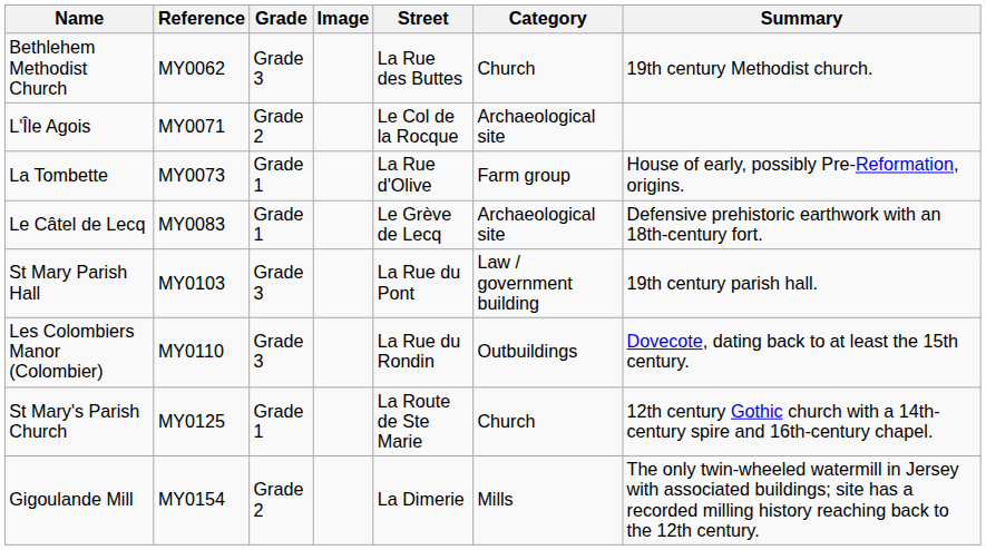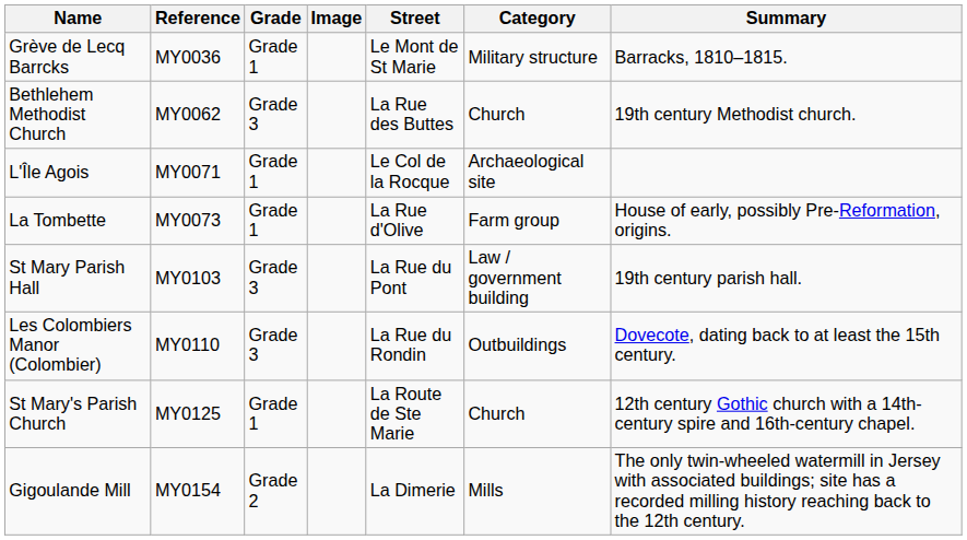 <table class="wikitable sortable">
 <tr>
 <th>Name</th>
 <th>Reference</th>
 <th>Grade</th>
 <th>Image</th>
 <th>Street</th>
 <th>Category</th>
 <th>Summary</th>
+</tr>
+<tr>
+<td>Grève de Lecq Barrcks</td>
+<td>MY0036</td>
+<td>Grade 1</td>
+<td></td>
+<td>Le Mont de St Marie</td>
+<td>Military structure</td>
+<td>Barracks, 1810–1815.</td>
 </tr>
 <tr>
 <td>Bethlehem Methodist Church</td>
 <td>MY0062</td>
 <td>Grade 3</td>
 <td></td>
 <td>La Rue des Buttes</td>
 <td>Church</td>
 <td>19th century Methodist church.</td>
 </tr>
 <tr>
 <td>L'Île Agois</td>
 <td>MY0071</td>
-<td>Grade 2</td>
+<td>Grade 1</td>
 <td></td>
 <td>Le Col de la Rocque</td>
 <td>Archaeological site</td>
 <td></td>
 </tr>
 <tr>
 <td>La Tombette</td>
 <td>MY0073</td>
 <td>Grade 1</td>
 <td></td>
 <td>La Rue d'Olive</td>
 <td>Farm group</td>
 <td>House of early, possibly Pre-<a href='#'>Reformation</a>, origins.</td>
-</tr>
-<tr>
-<td>Le Câtel de Lecq</td>
-<td>MY0083</td>
-<td>Grade 1</td>
-<td></td>
-<td>Le Grève de Lecq</td>
-<td>Archaeological site</td>
-<td>Defensive prehistoric earthwork with an 18th-century fort.</td>
 </tr>
 <tr>
 <td>St Mary Parish Hall</td>
 <td>MY0103</td>
 <td>Grade 3</td>
 <td></td>
 <td>La Rue du Pont</td>
 <td>Law / government building</td>
 <td>19th century parish hall.</td>
 </tr>
 <tr>
 <td>Les Colombiers Manor (Colombier)</td>
 <td>MY0110</td>
 <td>Grade 3</td>
 <td></td>
 <td>La Rue du Rondin</td>
 <td>Outbuildings</td>
 <td><a href='#'>Dovecote</a>, dating back to at least the 15th century.</td>
 </tr>
 <tr>
 <td>St Mary's Parish Church</td>
 <td>MY0125</td>
 <td>Grade 1</td>
 <td></td>
 <td>La Route de Ste Marie</td>
 <td>Church</td>
 <td>12th century <a href='#'>Gothic</a> church with a 14th-century spire and 16th-century chapel.</td>
 </tr>
 <tr>
 <td>Gigoulande Mill</td>
 <td>MY0154</td>
 <td>Grade 2</td>
 <td></td>
 <td>La Dimerie</td>
 <td>Mills</td>
 <td>The only twin-wheeled watermill in Jersey with associated buildings; site has a recorded milling history reaching back to the 12th century.</td>
 </tr>
 </table>
